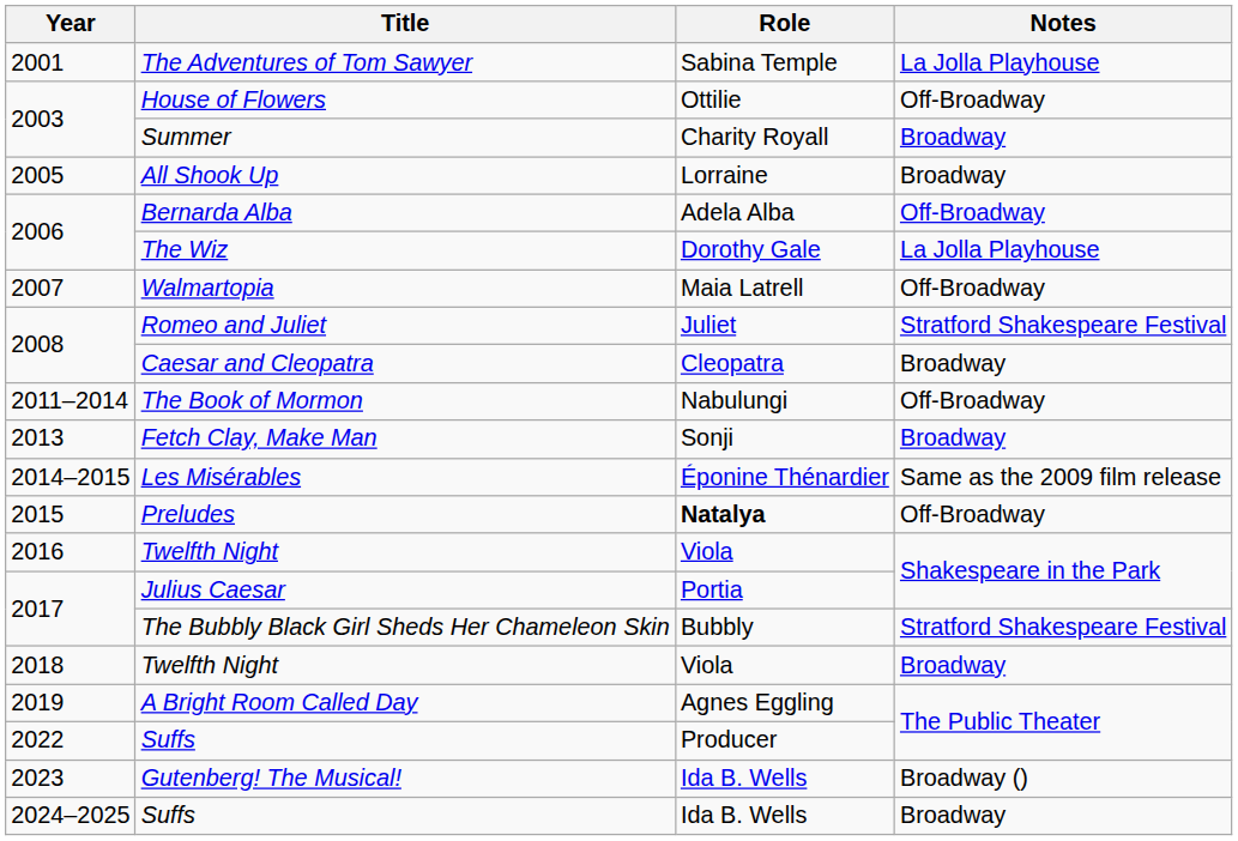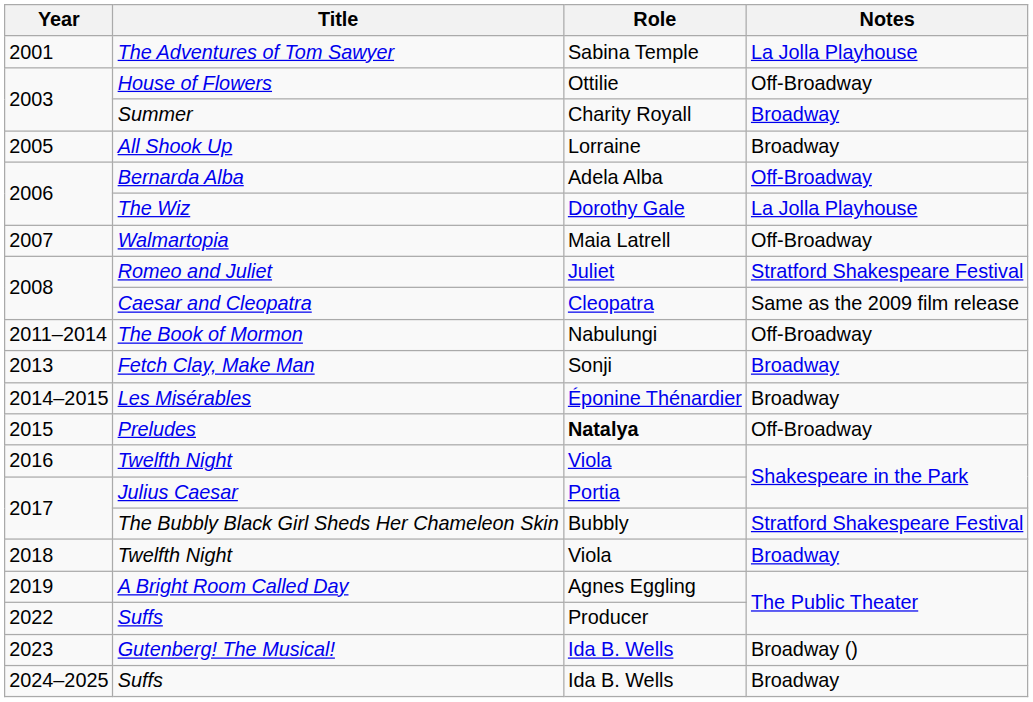 <table class="wikitable sortable">
 <tr>
 <th>Year</th>
 <th>Title</th>
 <th>Role</th>
 <th class="unsortable">Notes</th>
 </tr>
 <tr>
 <td>2001</td>
 <td><em><a href='#'>The Adventures of Tom Sawyer</a></em></td>
 <td>Sabina Temple</td>
 <td><a href='#'>La Jolla Playhouse</a></td>
 </tr>
 <tr>
 <td rowspan="2">2003</td>
 <td><em><a href='#'>House of Flowers</a></em></td>
 <td>Ottilie</td>
 <td>Off-Broadway</td>
 </tr>
 <tr>
 <td><em>Summer</em></td>
 <td>Charity Royall</td>
 <td><a href='#'>Broadway</a> </td>
 </tr>
 <tr>
 <td>2005</td>
 <td><em><a href='#'>All Shook Up</a></em></td>
 <td>Lorraine</td>
 <td>Broadway</td>
 </tr>
 <tr>
 <td rowspan="2">2006</td>
 <td><em><a href='#'>Bernarda Alba</a></em></td>
 <td>Adela Alba</td>
 <td><a href='#'>Off-Broadway</a></td>
 </tr>
 <tr>
 <td><em><a href='#'>The Wiz</a></em></td>
 <td><a href='#'>Dorothy Gale</a></td>
 <td><a href='#'>La Jolla Playhouse</a></td>
 </tr>
 <tr>
 <td>2007</td>
 <td><em><a href='#'>Walmartopia</a></em></td>
 <td>Maia Latrell</td>
 <td>Off-Broadway</td>
 </tr>
 <tr>
 <td rowspan="2">2008</td>
 <td><em><a href='#'>Romeo and Juliet</a></em></td>
 <td><a href='#'>Juliet</a></td>
 <td><a href='#'>Stratford Shakespeare Festival</a></td>
 </tr>
 <tr>
 <td><em><a href='#'>Caesar and Cleopatra</a></em></td>
 <td><a href='#'>Cleopatra</a></td>
-<td>Broadway </td>
+<td>Same as the 2009 film release</td>
 </tr>
 <tr>
 <td>2011–2014</td>
 <td><em><a href='#'>The Book of Mormon</a></em></td>
 <td>Nabulungi</td>
 <td>Off-Broadway</td>
 </tr>
 <tr>
 <td>2013</td>
 <td><em><a href='#'>Fetch Clay, Make Man</a></em></td>
 <td>Sonji</td>
 <td><a href='#'>Broadway</a> </td>
 </tr>
 <tr>
 <td>2014–2015</td>
 <td><em><a href='#'>Les Misérables</a></em></td>
 <td><a href='#'>Éponine Thénardier</a></td>
-<td>Same as the 2009 film release</td>
+<td>Broadway </td>
 </tr>
 <tr>
 <td>2015</td>
 <td><em><a href='#'>Preludes</a></em></td>
 <td><strong>Natalya</strong></td>
 <td>Off-Broadway</td>
 </tr>
 <tr>
 <td>2016</td>
 <td><em><a href='#'>Twelfth Night</a></em></td>
 <td><a href='#'>Viola</a></td>
 <td rowspan="2"><a href='#'>Shakespeare in the Park</a></td>
 </tr>
 <tr>
 <td rowspan="2">2017</td>
 <td><em><a href='#'>Julius Caesar</a></em></td>
 <td><a href='#'>Portia</a></td>
 </tr>
 <tr>
 <td><em>The Bubbly Black Girl Sheds Her Chameleon Skin</em></td>
 <td>Bubbly</td>
 <td><a href='#'>Stratford Shakespeare Festival</a></td>
 </tr>
 <tr>
 <td>2018</td>
 <td><em>Twelfth Night</em></td>
 <td>Viola</td>
 <td><a href='#'>Broadway</a> </td>
 </tr>
 <tr>
 <td>2019</td>
 <td><em><a href='#'>A Bright Room Called Day</a></em></td>
 <td>Agnes Eggling</td>
 <td rowspan="2"><a href='#'>The Public Theater</a></td>
 </tr>
 <tr>
 <td>2022</td>
 <td><em><a href='#'>Suffs</a></em></td>
 <td>Producer</td>
 </tr>
 <tr>
 <td>2023</td>
 <td><em><a href='#'>Gutenberg! The Musical!</a></em></td>
 <td><a href='#'>Ida B. Wells</a></td>
 <td>Broadway ()</td>
 </tr>
 <tr>
 <td>2024–2025</td>
 <td><em>Suffs</em></td>
 <td>Ida B. Wells</td>
 <td>Broadway</td>
 </tr>
 </table>
